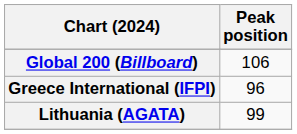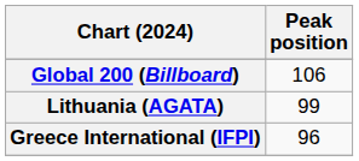 <table class="wikitable sortable plainrowheaders" style="text-align:center">
 <tr>
 <th scope="col">Chart (2024)</th>
 <th scope="col">Peak<br>position</th>
 </tr>
 <tr>
 </tr>
 <tr>
 <th scope="row"><a href='#'>Global 200</a> (<em><a href='#'>Billboard</a></em>)</th>
 <td>106</td>
 </tr>
 <tr>
+<th scope="row">Lithuania (<a href='#'>AGATA</a>)</th>
+<td>99</td>
+</tr>
+<tr>
 <th scope="row">Greece International (<a href='#'>IFPI</a>)</th>
 <td>96</td>
 </tr>
 <tr>
-<th scope="row">Lithuania (<a href='#'>AGATA</a>)</th>
-<td>99</td>
-</tr>
-<tr>
 </tr>
 </table>
